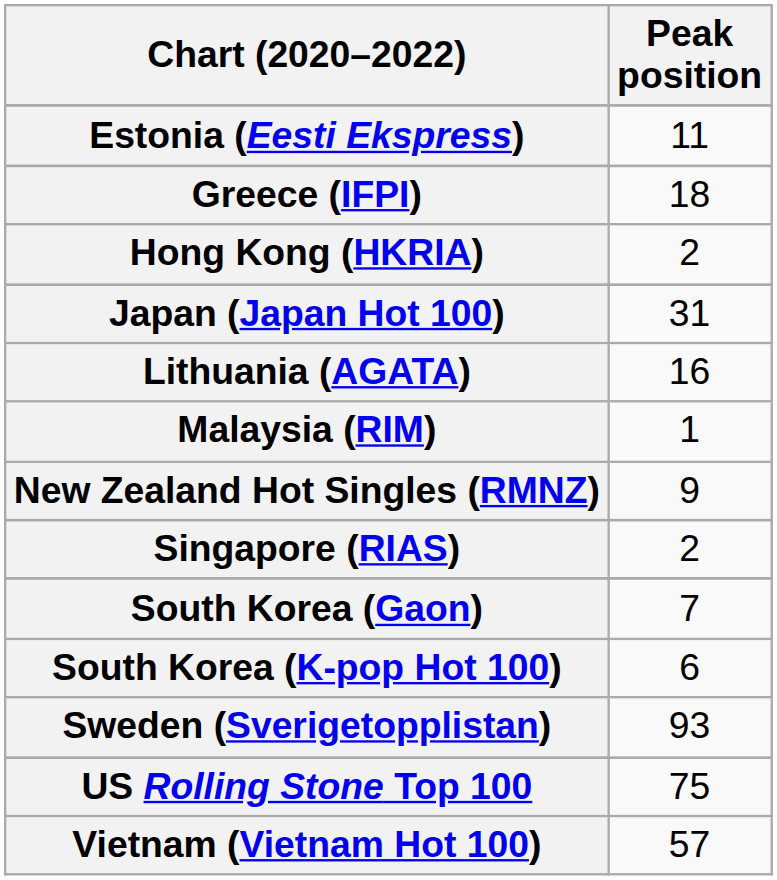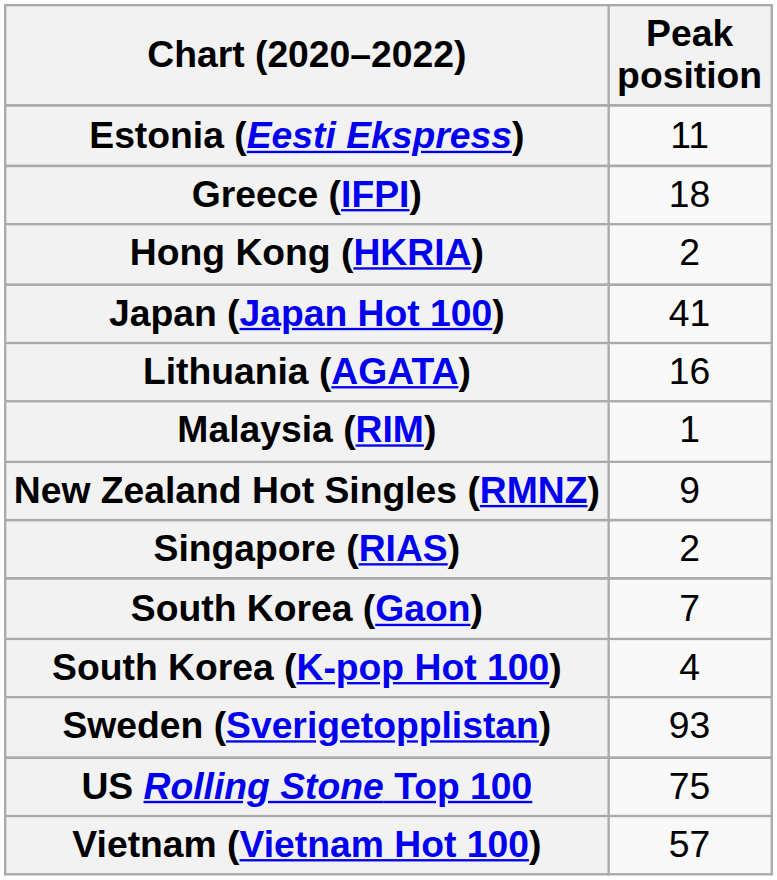 <table class="wikitable sortable plainrowheaders" style="text-align:center">
 <tr>
 <th scope="col">Chart (2020–2022)</th>
 <th scope="col">Peak<br>position</th>
 </tr>
 <tr>
 </tr>
 <tr>
 </tr>
 <tr>
 </tr>
 <tr>
 </tr>
 <tr>
 </tr>
 <tr>
 <th scope="row">Estonia (<em><a href='#'>Eesti Ekspress</a></em>)</th>
 <td>11</td>
 </tr>
 <tr>
 </tr>
 <tr>
 </tr>
 <tr>
 </tr>
 <tr>
 <th scope="row">Greece (<a href='#'>IFPI</a>)</th>
 <td>18</td>
 </tr>
 <tr>
 <th scope="row">Hong Kong (<a href='#'>HKRIA</a>)</th>
 <td>2</td>
 </tr>
 <tr>
 </tr>
 <tr>
 </tr>
 <tr>
 </tr>
 <tr>
 <th scope="row">Japan (<a href='#'>Japan Hot 100</a>)</th>
-<td>31</td>
+<td>41</td>
 </tr>
 <tr>
 <th scope="row">Lithuania (<a href='#'>AGATA</a>)</th>
 <td>16</td>
 </tr>
 <tr>
 <th scope="row">Malaysia (<a href='#'>RIM</a>)</th>
 <td>1</td>
 </tr>
 <tr>
 <th scope="row">New Zealand Hot Singles (<a href='#'>RMNZ</a>)</th>
 <td>9</td>
 </tr>
 <tr>
 </tr>
 <tr>
 <th scope="row">Singapore (<a href='#'>RIAS</a>)</th>
 <td>2</td>
 </tr>
 <tr>
 </tr>
 <tr>
 <th scope="row">South Korea (<a href='#'>Gaon</a>)</th>
 <td>7</td>
 </tr>
 <tr>
 <th scope="row">South Korea (<a href='#'>K-pop Hot 100</a>)</th>
-<td>6</td>
+<td>4</td>
 </tr>
 <tr>
 <th scope="row">Sweden (<a href='#'>Sverigetopplistan</a>)</th>
 <td>93</td>
 </tr>
 <tr>
 </tr>
 <tr>
 </tr>
 <tr>
 </tr>
 <tr>
 <th scope="row">US <a href='#'><em>Rolling Stone</em> Top 100</a></th>
 <td>75</td>
 </tr>
 <tr>
 <th scope="row">Vietnam (<a href='#'>Vietnam Hot 100</a>)</th>
 <td>57</td>
 </tr>
 </table>
